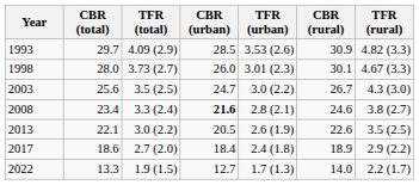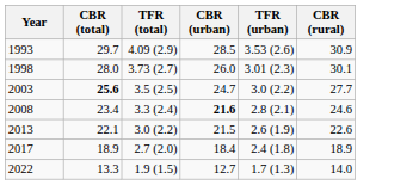 <table class="wikitable">
 <tr>
 <th style="width:50pt;">Year</th>
 <th style="width:50pt;">CBR (total)</th>
 <th style="width:50pt;">TFR (total)</th>
 <th style="width:50pt;">CBR (urban)</th>
 <th style="width:50pt;">TFR (urban)</th>
 <th style="width:50pt;">CBR (rural)</th>
-<th style="width:50pt;">TFR (rural)</th>
 </tr>
 <tr>
 <td>1993</td>
 <td style="text-align:right;">29.7</td>
 <td style="text-align:right;">4.09 (2.9)</td>
 <td style="text-align:right;">28.5</td>
 <td style="text-align:right;">3.53 (2.6)</td>
 <td style="text-align:right;">30.9</td>
-<td style="text-align:right;">4.82 (3.3)</td>
 </tr>
 <tr>
 <td>1998</td>
 <td style="text-align:right;">28.0</td>
 <td style="text-align:right;">3.73 (2.7)</td>
 <td style="text-align:right;">26.0</td>
 <td style="text-align:right;">3.01 (2.3)</td>
 <td style="text-align:right;">30.1</td>
-<td style="text-align:right;">4.67 (3.3)</td>
 </tr>
 <tr>
 <td>2003</td>
-<td style="text-align:right;">25.6</td>
+<td style="text-align:right;"><strong>25.6</strong></td>
 <td style="text-align:right;">3.5 (2.5)</td>
 <td style="text-align:right;">24.7</td>
 <td style="text-align:right;">3.0 (2.2)</td>
-<td style="text-align:right;">26.7</td>
-<td style="text-align:right;">4.3 (3.0)</td>
+<td style="text-align:right;">27.7</td>
 </tr>
 <tr>
 <td>2008</td>
 <td style="text-align:right;">23.4</td>
 <td style="text-align:right;">3.3 (2.4)</td>
 <td style="text-align:right;"><strong>21.6</strong></td>
 <td style="text-align:right;">2.8 (2.1)</td>
 <td style="text-align:right;">24.6</td>
-<td style="text-align:right;">3.8 (2.7)</td>
 </tr>
 <tr>
 <td>2013</td>
 <td style="text-align:right;">22.1</td>
 <td style="text-align:right;">3.0 (2.2)</td>
-<td style="text-align:right;">20.5</td>
+<td style="text-align:right;">21.5</td>
 <td style="text-align:right;">2.6 (1.9)</td>
 <td style="text-align:right;">22.6</td>
-<td style="text-align:right;">3.5 (2.5)</td>
 </tr>
 <tr>
 <td>2017</td>
-<td style="text-align:right;">18.6</td>
+<td style="text-align:right;">18.9</td>
 <td style="text-align:right;">2.7 (2.0)</td>
 <td style="text-align:right;">18.4</td>
 <td style="text-align:right;">2.4 (1.8)</td>
 <td style="text-align:right;">18.9</td>
-<td style="text-align:right;">2.9 (2.2)</td>
 </tr>
 <tr>
 <td>2022</td>
 <td style="text-align:right;">13.3</td>
 <td style="text-align:right;">1.9 (1.5)</td>
 <td style="text-align:right;">12.7</td>
 <td style="text-align:right;">1.7 (1.3)</td>
 <td style="text-align:right;">14.0</td>
-<td style="text-align:right;">2.2 (1.7)</td>
 </tr>
 </table>
